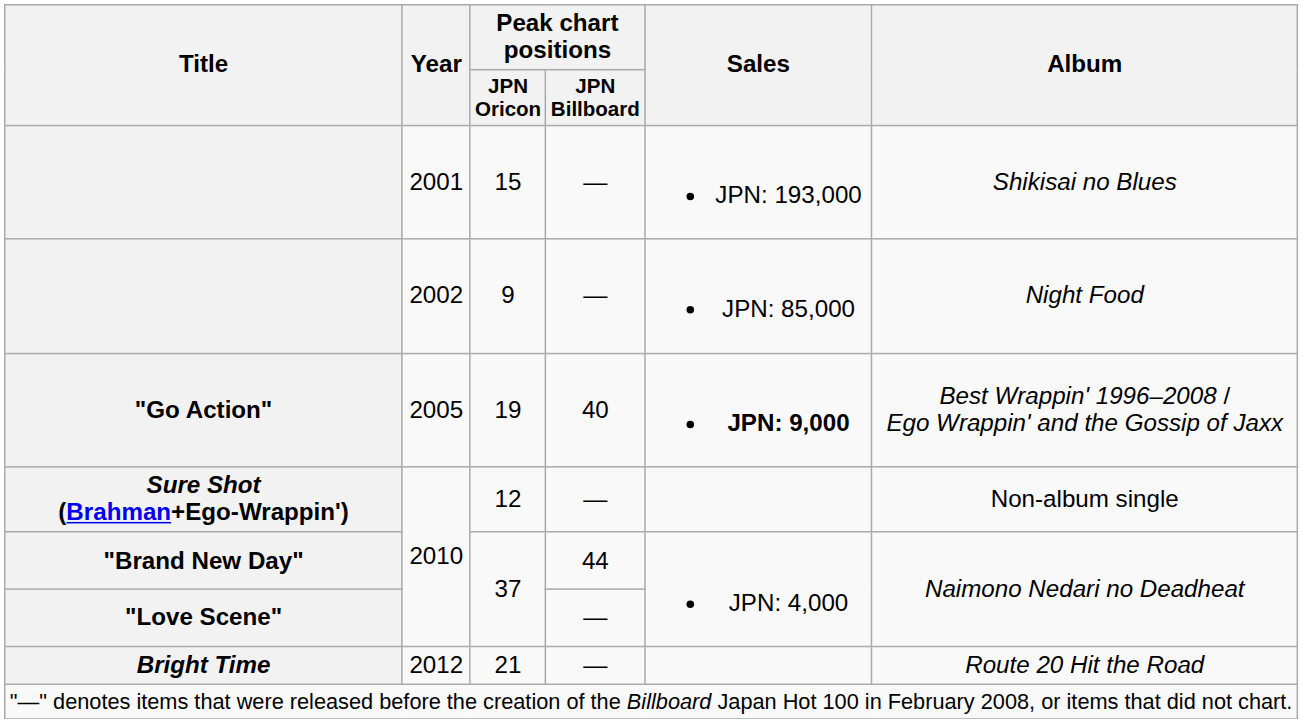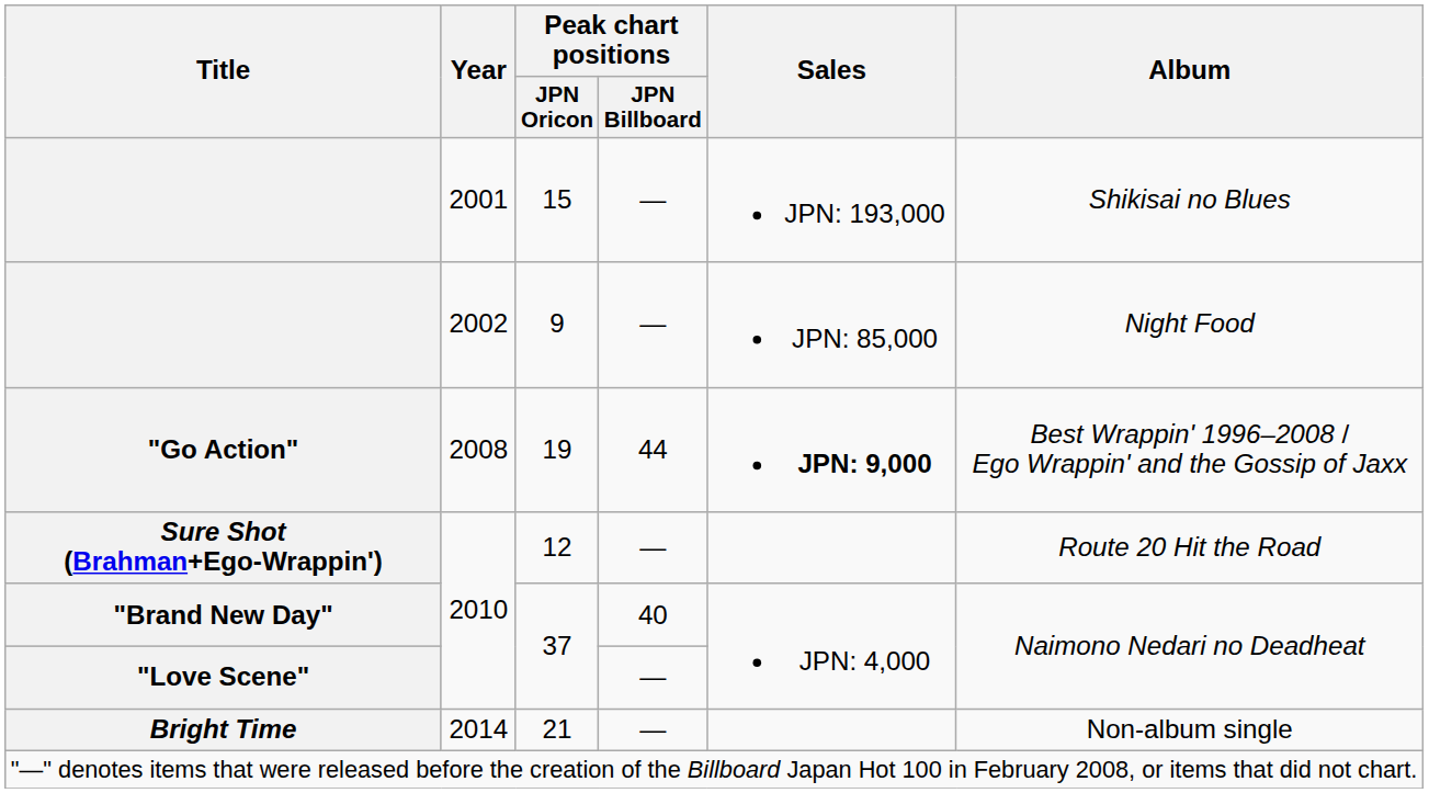 <table class="wikitable plainrowheaders" style="text-align:center;">
 <tr>
 <th scope="col" rowspan="2" style="width:16em;">Title</th>
 <th scope="col" rowspan="2">Year</th>
 <th scope="col" colspan="2">Peak chart positions</th>
 <th scope="col" rowspan="2">Sales</th>
 <th scope="col" rowspan="2">Album</th>
 </tr>
 <tr>
 <th style="width:3em;font-size:85%">JPN<br>Oricon<br></th>
 <th style="width:3em;font-size:85%">JPN<br>Billboard<br></th>
 </tr>
 <tr>
 <th scope="row"></th>
 <td>2001</td>
 <td>15</td>
 <td>—</td>
 <td><br><ul><li>JPN: 193,000</li></ul></td>
 <td><em>Shikisai no Blues</em></td>
 </tr>
 <tr>
 <th scope="row"></th>
 <td>2002</td>
 <td>9</td>
 <td>—</td>
 <td><br><ul><li>JPN: 85,000</li></ul></td>
 <td><em>Night Food</em></td>
 </tr>
 <tr>
 <th scope="row">"Go Action"</th>
-<td>2005</td>
+<td>2008</td>
 <td>19</td>
-<td>40</td>
+<td>44</td>
 <td><strong><br><ul><li>JPN: 9,000</li></ul></strong></td>
 <td><em>Best Wrappin' 1996–2008</em> /<br><em>Ego Wrappin' and the Gossip of Jaxx</em></td>
 </tr>
 <tr>
 <th scope="row"><em>Sure Shot</em><br><span>(<a href='#'>Brahman</a>+Ego-Wrappin')</span></th>
 <td rowspan="3">2010</td>
 <td>12</td>
 <td>—</td>
 <td></td>
-<td>Non-album single</td>
+<td><em>Route 20 Hit the Road</em></td>
 </tr>
 <tr>
 <th scope="row">"Brand New Day"</th>
 <td rowspan="2">37</td>
-<td>44</td>
+<td>40</td>
 <td rowspan="2"><br><ul><li>JPN: 4,000</li></ul></td>
 <td rowspan="2"><em>Naimono Nedari no Deadheat</em></td>
 </tr>
 <tr>
 <th scope="row">"Love Scene"</th>
 <td>—</td>
 </tr>
 <tr>
 <th scope="row"><em>Bright Time</em></th>
-<td>2012</td>
+<td>2014</td>
 <td>21</td>
 <td>—</td>
 <td></td>
-<td><em>Route 20 Hit the Road</em></td>
+<td>Non-album single</td>
 </tr>
 <tr>
 <td colspan="12" align="center" style="font-size:90%;">"—" denotes items that were released before the creation of the <em>Billboard</em> Japan Hot 100 in February 2008, or items that did not chart.</td>
 </tr>
 </table>
